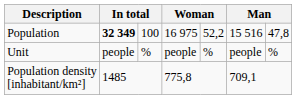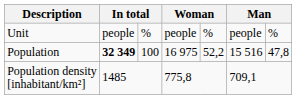 <table class="wikitable">
 <tr>
 <th>Description</th>
 <th colspan="2">In total</th>
 <th colspan="2">Woman</th>
 <th colspan="2">Man</th>
+</tr>
+<tr>
+<td>Unit</td>
+<td>people</td>
+<td>%</td>
+<td>people</td>
+<td>%</td>
+<td>people</td>
+<td>%</td>
 </tr>
 <tr>
 <td>Population</td>
 <td><strong>32 349</strong></td>
 <td>100</td>
 <td>16 975</td>
 <td>52,2</td>
 <td>15 516</td>
 <td>47,8</td>
 </tr>
 <tr>
-<td>Unit</td>
-<td>people</td>
-<td>%</td>
-<td>people</td>
-<td>%</td>
-<td>people</td>
-<td>%</td>
-</tr>
-<tr>
 <td>Population density<br>[inhabitant/km²]</td>
 <td colspan="2">1485</td>
 <td colspan="2">775,8</td>
 <td colspan="2">709,1</td>
 </tr>
 </table>
